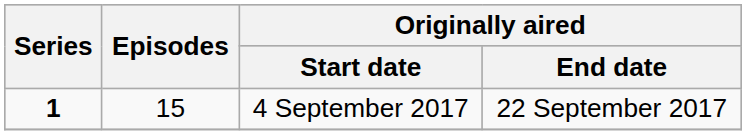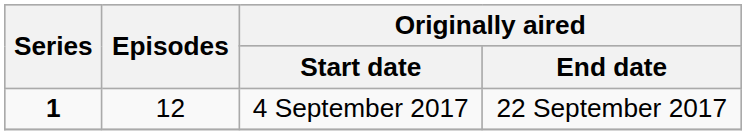 <table class="wikitable" style="text-align:center; width:450px;">
 <tr>
 <th rowspan="2">Series</th>
 <th rowspan="2">Episodes</th>
 <th colspan="2">Originally aired</th>
 </tr>
 <tr>
 <th>Start date</th>
 <th>End date</th>
 </tr>
 <tr>
 <td scope="row"><strong>1</strong></td>
-<td>15</td>
+<td>12</td>
 <td>4 September 2017</td>
 <td>22 September 2017</td>
 </tr>
 <tr>
 </tr>
 </table>
